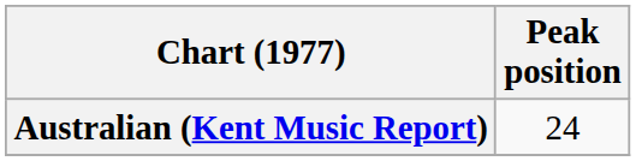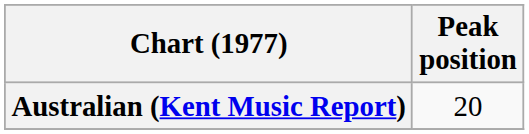 <table class="wikitable plainrowheaders" style="text-align:center">
 <tr>
 <th>Chart (1977)</th>
 <th>Peak<br>position</th>
 </tr>
 <tr>
 <th scope="row">Australian (<a href='#'>Kent Music Report</a>)</th>
-<td>24</td>
+<td>20</td>
 </tr>
 <tr>
 </tr>
 </table>
